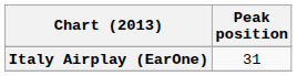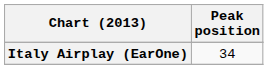 <table class="wikitable plainrowheaders sortable" style="text-align:center;">
 <tr>
 <th>Chart (2013)</th>
 <th>Peak<br>position</th>
 </tr>
 <tr>
 </tr>
 <tr>
 <th scope="row">Italy Airplay (EarOne)</th>
-<td>31</td>
+<td>34</td>
 </tr>
 <tr>
 </tr>
 </table>
